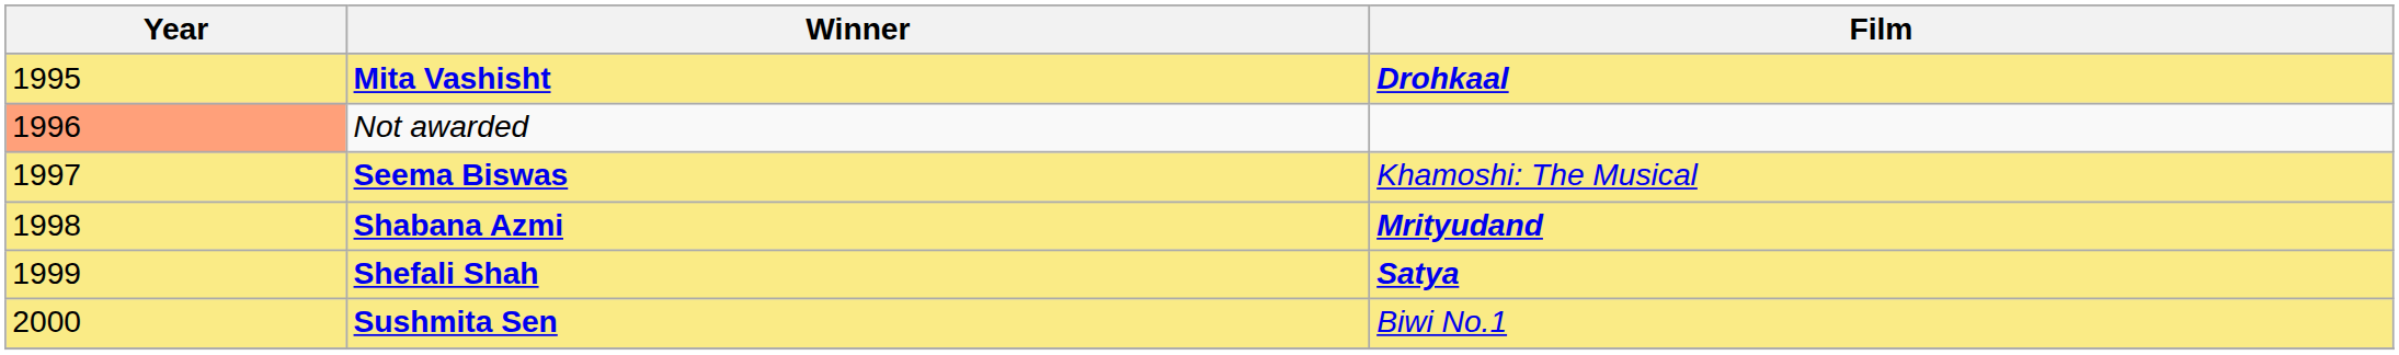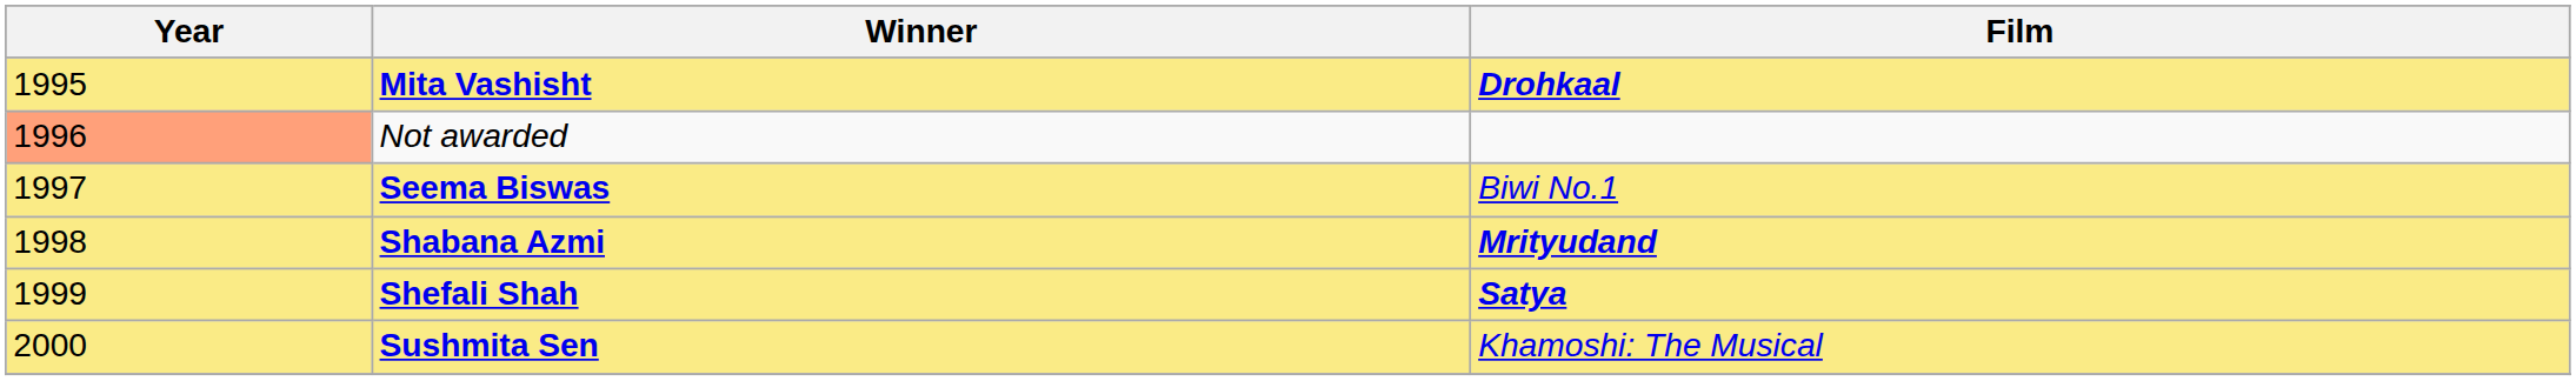 <table class="wikitable" style="width:98%;">
 <tr style="background:#bebebe;">
 <th style="width:10%;">Year</th>
 <th style="width:30%;">Winner</th>
 <th style="width:30%;">Film</th>
 </tr>
 <tr bgcolor=#FAEB86>
 <td>1995</td>
 <td><strong><a href='#'>Mita Vashisht</a></strong></td>
 <td><strong><em><a href='#'>Drohkaal</a></em></strong></td>
 </tr>
 <tr>
 <td style="background: lightsalmon;">1996</td>
 <td><em>Not awarded</em></td>
 <td></td>
 </tr>
 <tr bgcolor=#FAEB86>
 <td>1997</td>
 <td><strong><a href='#'>Seema Biswas</a></strong></td>
-<td><em><a href='#'>Khamoshi: The Musical</a></em></td>
+<td><em><a href='#'>Biwi No.1</a></em></td>
 </tr>
 <tr bgcolor=#FAEB86>
 <td>1998</td>
 <td><strong><a href='#'>Shabana Azmi</a></strong></td>
 <td><strong><em><a href='#'>Mrityudand</a></em></strong></td>
 </tr>
 <tr bgcolor=#FAEB86>
 <td>1999</td>
 <td><strong><a href='#'>Shefali Shah</a></strong></td>
 <td><em><a href='#'><strong>Satya</strong></a></em></td>
 </tr>
 <tr bgcolor=#FAEB86>
 <td>2000</td>
 <td><strong><a href='#'>Sushmita Sen</a></strong></td>
-<td><em><a href='#'>Biwi No.1</a></em></td>
+<td><em><a href='#'>Khamoshi: The Musical</a></em></td>
 </tr>
 <tr bgcolor=#FAEB86>
 </tr>
 <tr>
 </tr>
 </table>
